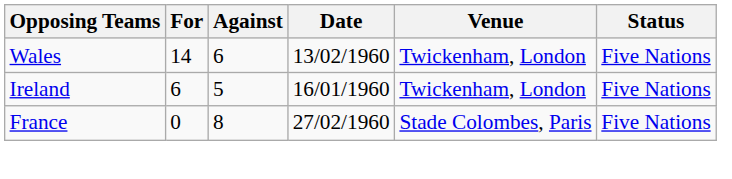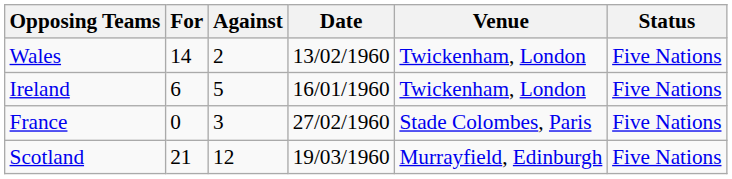 <table class="wikitable">
 <tr>
 <th>Opposing Teams</th>
 <th>For</th>
 <th>Against</th>
 <th>Date</th>
 <th>Venue</th>
 <th>Status</th>
 </tr>
 <tr>
 <td><a href='#'>Wales</a></td>
 <td>14</td>
-<td>6</td>
+<td>2</td>
 <td>13/02/1960</td>
 <td><a href='#'>Twickenham</a>, <a href='#'>London</a></td>
 <td><a href='#'>Five Nations</a></td>
 </tr>
 <tr>
 <td><a href='#'>Ireland</a></td>
 <td>6</td>
 <td>5</td>
 <td>16/01/1960</td>
 <td><a href='#'>Twickenham</a>, <a href='#'>London</a></td>
 <td><a href='#'>Five Nations</a></td>
 </tr>
 <tr>
 <td><a href='#'>France</a></td>
 <td>0</td>
-<td>8</td>
+<td>3</td>
 <td>27/02/1960</td>
 <td><a href='#'>Stade Colombes</a>, <a href='#'>Paris</a></td>
 <td><a href='#'>Five Nations</a></td>
 </tr>
+<tr>
+<td><a href='#'>Scotland</a></td>
+<td>21</td>
+<td>12</td>
+<td>19/03/1960</td>
+<td><a href='#'>Murrayfield</a>, <a href='#'>Edinburgh</a></td>
+<td><a href='#'>Five Nations</a></td>
+</tr>
 </table>
